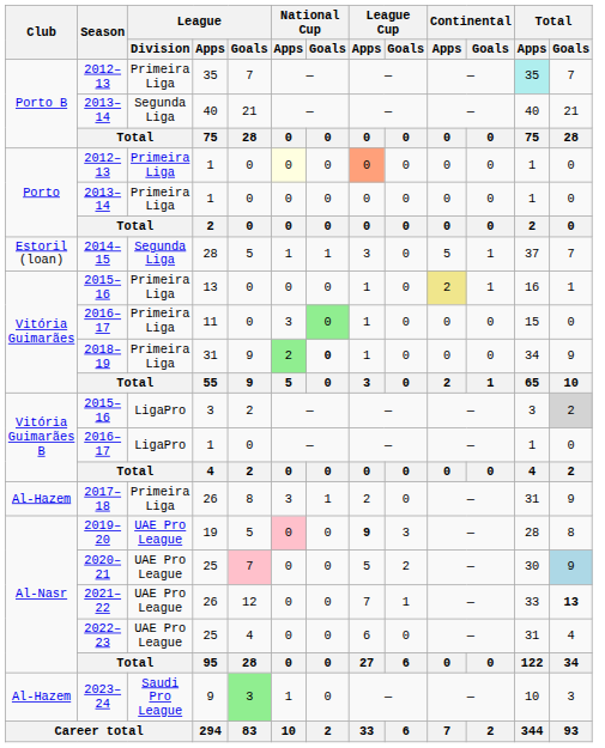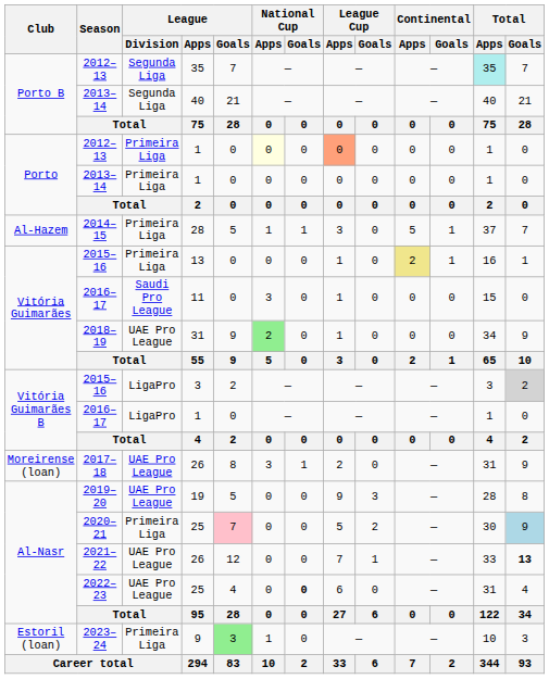 <table class="wikitable" style="text-align: center;">
 <tr>
 <th rowspan="2">Club</th>
 <th rowspan="2">Season</th>
 <th colspan="3">League</th>
 <th colspan="2">National Cup</th>
 <th colspan="2">League Cup</th>
 <th colspan="2">Continental</th>
 <th colspan="2">Total</th>
 </tr>
 <tr>
 <th>Division</th>
 <th>Apps</th>
 <th>Goals</th>
 <th>Apps</th>
 <th>Goals</th>
 <th>Apps</th>
 <th>Goals</th>
 <th>Apps</th>
 <th>Goals</th>
 <th>Apps</th>
 <th>Goals</th>
 </tr>
 <tr>
 <td rowspan="3"><a href='#'>Porto B</a></td>
 <td><a href='#'>2012–13</a></td>
-<td>Primeira Liga</td>
+<td><a href='#'>Segunda Liga</a></td>
 <td>35</td>
 <td>7</td>
 <td colspan="2">—</td>
 <td colspan="2">—</td>
 <td colspan="2">—</td>
 <td style="background: paleturquoise;">35</td>
 <td>7</td>
 </tr>
 <tr>
 <td><a href='#'>2013–14</a></td>
 <td>Segunda Liga</td>
 <td>40</td>
 <td>21</td>
 <td colspan="2">—</td>
 <td colspan="2">—</td>
 <td colspan="2">—</td>
 <td>40</td>
 <td>21</td>
 </tr>
 <tr>
 <th colspan="2">Total</th>
 <th>75</th>
 <th>28</th>
 <th>0</th>
 <th>0</th>
 <th>0</th>
 <th>0</th>
 <th>0</th>
 <th>0</th>
 <th>75</th>
 <th>28</th>
 </tr>
 <tr>
 <td rowspan="3"><a href='#'>Porto</a></td>
 <td><a href='#'>2012–13</a></td>
 <td><a href='#'>Primeira Liga</a></td>
 <td>1</td>
 <td>0</td>
 <td style="background: lightyellow;">0</td>
 <td>0</td>
 <td style="background: lightsalmon;">0</td>
 <td>0</td>
 <td>0</td>
 <td>0</td>
 <td>1</td>
 <td>0</td>
 </tr>
 <tr>
 <td><a href='#'>2013–14</a></td>
 <td>Primeira Liga</td>
 <td>1</td>
 <td>0</td>
 <td>0</td>
 <td>0</td>
 <td>0</td>
 <td>0</td>
 <td>0</td>
 <td>0</td>
 <td>1</td>
 <td>0</td>
 </tr>
 <tr>
 <th colspan="2">Total</th>
 <th>2</th>
 <th>0</th>
 <th>0</th>
 <th>0</th>
 <th>0</th>
 <th>0</th>
 <th>0</th>
 <th>0</th>
 <th>2</th>
 <th>0</th>
 </tr>
 <tr>
-<td><a href='#'>Estoril</a> (loan)</td>
+<td><a href='#'>Al-Hazem</a></td>
 <td><a href='#'>2014–15</a></td>
-<td><a href='#'>Segunda Liga</a></td>
+<td>Primeira Liga</td>
 <td>28</td>
 <td>5</td>
 <td>1</td>
 <td>1</td>
 <td>3</td>
 <td>0</td>
 <td>5</td>
 <td>1</td>
 <td>37</td>
 <td>7</td>
 </tr>
 <tr>
 <td rowspan="4"><a href='#'>Vitória Guimarães</a></td>
 <td><a href='#'>2015–16</a></td>
 <td>Primeira Liga</td>
 <td>13</td>
 <td>0</td>
 <td>0</td>
 <td>0</td>
 <td>1</td>
 <td>0</td>
 <td style="background: khaki;">2</td>
 <td>1</td>
 <td>16</td>
 <td>1</td>
 </tr>
 <tr>
 <td><a href='#'>2016–17</a></td>
-<td>Primeira Liga</td>
+<td><a href='#'>Saudi Pro League</a></td>
 <td>11</td>
 <td>0</td>
 <td>3</td>
-<td style="background: lightgreen;">0</td>
+<td>0</td>
 <td>1</td>
 <td>0</td>
 <td>0</td>
 <td>0</td>
 <td>15</td>
 <td>0</td>
 </tr>
 <tr>
 <td><a href='#'>2018–19</a></td>
-<td>Primeira Liga</td>
+<td>UAE Pro League</td>
 <td>31</td>
 <td>9</td>
 <td style="background: lightgreen;">2</td>
-<td><strong>0</strong></td>
+<td>0</td>
 <td>1</td>
 <td>0</td>
 <td>0</td>
 <td>0</td>
 <td>34</td>
 <td>9</td>
 </tr>
 <tr>
 <th colspan="2">Total</th>
 <th>55</th>
 <th>9</th>
 <th>5</th>
 <th>0</th>
 <th>3</th>
 <th>0</th>
 <th>2</th>
 <th>1</th>
 <th>65</th>
 <th>10</th>
 </tr>
 <tr>
 <td rowspan="3"><a href='#'>Vitória Guimarães B</a></td>
 <td><a href='#'>2015–16</a></td>
 <td>LigaPro</td>
 <td>3</td>
 <td>2</td>
 <td colspan="2">—</td>
 <td colspan="2">—</td>
 <td colspan="2">—</td>
 <td>3</td>
 <td style="background: lightgrey;">2</td>
 </tr>
 <tr>
 <td><a href='#'>2016–17</a></td>
 <td>LigaPro</td>
 <td>1</td>
 <td>0</td>
 <td colspan="2">—</td>
 <td colspan="2">—</td>
 <td colspan="2">—</td>
 <td>1</td>
 <td>0</td>
 </tr>
 <tr>
 <th colspan="2">Total</th>
 <th>4</th>
 <th>2</th>
 <th>0</th>
 <th>0</th>
 <th>0</th>
 <th>0</th>
 <th>0</th>
 <th>0</th>
 <th>4</th>
 <th>2</th>
 </tr>
 <tr>
-<td><a href='#'>Al-Hazem</a></td>
+<td><a href='#'>Moreirense</a> (loan)</td>
 <td><a href='#'>2017–18</a></td>
-<td>Primeira Liga</td>
+<td><a href='#'>UAE Pro League</a></td>
 <td>26</td>
 <td>8</td>
 <td>3</td>
 <td>1</td>
 <td>2</td>
 <td>0</td>
 <td colspan="2">—</td>
 <td>31</td>
 <td>9</td>
 </tr>
 <tr>
 <td rowspan="5"><a href='#'>Al-Nasr</a></td>
 <td><a href='#'>2019–20</a></td>
 <td><a href='#'>UAE Pro League</a></td>
 <td>19</td>
 <td>5</td>
-<td style="background: pink;">0</td>
 <td>0</td>
-<td><strong>9</strong></td>
+<td>0</td>
+<td>9</td>
 <td>3</td>
 <td colspan="2">—</td>
 <td>28</td>
 <td>8</td>
 </tr>
 <tr>
 <td><a href='#'>2020–21</a></td>
-<td>UAE Pro League</td>
+<td>Primeira Liga</td>
 <td>25</td>
 <td style="background: pink;">7</td>
 <td>0</td>
 <td>0</td>
 <td>5</td>
 <td>2</td>
 <td colspan="2">—</td>
 <td>30</td>
 <td style="background: lightblue;">9</td>
 </tr>
 <tr>
 <td><a href='#'>2021–22</a></td>
 <td>UAE Pro League</td>
 <td>26</td>
 <td>12</td>
 <td>0</td>
 <td>0</td>
 <td>7</td>
 <td>1</td>
 <td colspan="2">—</td>
 <td>33</td>
 <td><strong>13</strong></td>
 </tr>
 <tr>
 <td><a href='#'>2022–23</a></td>
 <td>UAE Pro League</td>
 <td>25</td>
 <td>4</td>
 <td>0</td>
-<td>0</td>
+<td><strong>0</strong></td>
 <td>6</td>
 <td>0</td>
 <td colspan="2">—</td>
 <td>31</td>
 <td>4</td>
 </tr>
 <tr>
 <th colspan="2">Total</th>
 <th>95</th>
 <th>28</th>
 <th>0</th>
 <th>0</th>
 <th>27</th>
 <th>6</th>
 <th>0</th>
 <th>0</th>
 <th>122</th>
 <th>34</th>
 </tr>
 <tr>
-<td><a href='#'>Al-Hazem</a></td>
+<td><a href='#'>Estoril</a> (loan)</td>
 <td><a href='#'>2023–24</a></td>
-<td><a href='#'>Saudi Pro League</a></td>
+<td>Primeira Liga</td>
 <td>9</td>
 <td style="background: lightgreen;">3</td>
 <td>1</td>
 <td>0</td>
 <td colspan="2">—</td>
 <td colspan="2">—</td>
 <td>10</td>
 <td>3</td>
 </tr>
 <tr>
 <th colspan="3">Career total</th>
 <th>294</th>
 <th>83</th>
 <th>10</th>
 <th>2</th>
 <th>33</th>
 <th>6</th>
 <th>7</th>
 <th>2</th>
 <th>344</th>
 <th>93</th>
 </tr>
 </table>
